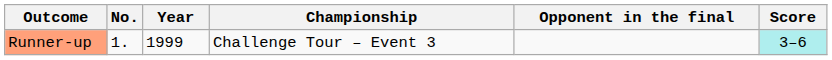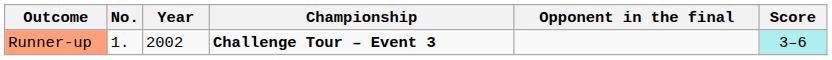 <table class="sortable wikitable">
 <tr>
 <th width="80">Outcome</th>
 <th width="20">No.</th>
 <th width="50">Year</th>
 <th style="width:250px;">Championship</th>
 <th style="width:200px;">Opponent in the final</th>
 <th style="width:50px;">Score</th>
 </tr>
 <tr>
 <td style="background:#ffa07a;">Runner-up</td>
 <td>1.</td>
-<td>1999</td>
-<td>Challenge Tour – Event 3</td>
+<td>2002</td>
+<td><strong>Challenge Tour – Event 3</strong></td>
 <td> </td>
 <td style="background: paleturquoise; text-align:center;">3–6</td>
 </tr>
 </table>
